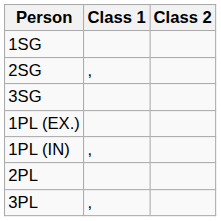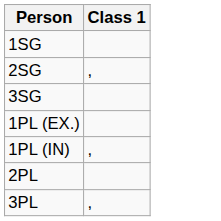 <table class="wikitable">
 <tr>
 <th>Person</th>
 <th>Class 1</th>
-<th>Class 2</th>
 </tr>
 <tr>
 <td>1SG</td>
-<td></td>
 <td></td>
 </tr>
 <tr>
 <td>2SG</td>
 <td>,</td>
-<td></td>
 </tr>
 <tr>
 <td>3SG</td>
-<td></td>
 <td></td>
 </tr>
 <tr>
 <td>1PL (EX.)</td>
 <td></td>
-<td></td>
 </tr>
 <tr>
 <td>1PL (IN)</td>
 <td>,</td>
-<td></td>
 </tr>
 <tr>
 <td>2PL</td>
-<td></td>
 <td></td>
 </tr>
 <tr>
 <td>3PL</td>
 <td>,</td>
-<td></td>
 </tr>
 </table>
